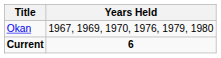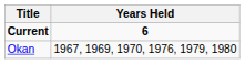 <table class="wikitable">
 <tr>
 <th>Title</th>
 <th>Years Held</th>
 </tr>
 <tr>
+<td align="center"><strong>Current</strong></td>
+<td align="center"><strong>6</strong></td>
+</tr>
+<tr>
 <td>  <a href='#'>Okan</a></td>
 <td>1967, 1969, 1970, 1976, 1979, 1980</td>
 </tr>
-<tr>
-<td align="center"><strong>Current</strong></td>
-<td align="center"><strong>6</strong></td>
-</tr>
 </table>
